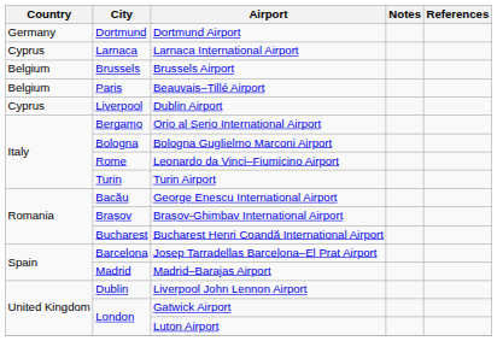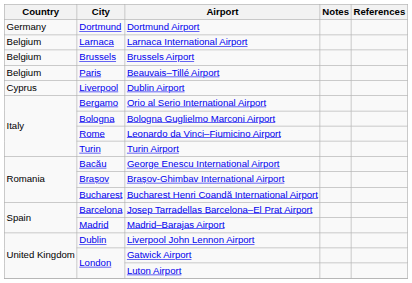 <table class="sortable wikitable">
 <tr>
 <th>Country</th>
 <th>City</th>
 <th>Airport</th>
 <th>Notes</th>
 <th>References</th>
 </tr>
 <tr>
 <td>Germany</td>
 <td><a href='#'>Dortmund</a></td>
 <td><a href='#'>Dortmund Airport</a></td>
 <td></td>
 <td></td>
 </tr>
 <tr>
-<td>Cyprus</td>
+<td>Belgium</td>
 <td><a href='#'>Larnaca</a></td>
 <td><a href='#'>Larnaca International Airport</a></td>
 <td></td>
 <td align=center></td>
 </tr>
 <tr>
 <td>Belgium</td>
 <td><a href='#'>Brussels</a></td>
 <td><a href='#'>Brussels Airport</a></td>
 <td align=center></td>
 <td align=center></td>
 </tr>
 <tr>
 <td>Belgium</td>
 <td><a href='#'>Paris</a></td>
 <td><a href='#'>Beauvais–Tillé Airport</a></td>
 <td align=center></td>
 <td align=center></td>
 </tr>
 <tr>
 <td>Cyprus</td>
 <td><a href='#'>Liverpool</a></td>
 <td><a href='#'>Dublin Airport</a></td>
 <td align=center></td>
 <td align=center></td>
 </tr>
 <tr>
 <td rowspan="4">Italy</td>
 <td><a href='#'>Bergamo</a></td>
 <td><a href='#'>Orio al Serio International Airport</a></td>
 <td></td>
 <td align="center"></td>
 </tr>
 <tr>
 <td><a href='#'>Bologna</a></td>
 <td><a href='#'>Bologna Guglielmo Marconi Airport</a></td>
 <td></td>
 <td align="center"></td>
 </tr>
 <tr>
 <td><a href='#'>Rome</a></td>
 <td><a href='#'>Leonardo da Vinci–Fiumicino Airport</a></td>
 <td align=center></td>
 <td align=center></td>
 </tr>
 <tr>
 <td><a href='#'>Turin</a></td>
 <td><a href='#'>Turin Airport</a></td>
 <td align=center></td>
 <td align=center></td>
 </tr>
 <tr>
 <td rowspan="3">Romania</td>
 <td><a href='#'>Bacău</a></td>
 <td><a href='#'>George Enescu International Airport</a></td>
 <td></td>
 <td align=center></td>
 </tr>
 <tr>
 <td><a href='#'>Brașov</a></td>
 <td><a href='#'>Brașov-Ghimbav International Airport</a></td>
 <td></td>
 <td align=center></td>
 </tr>
 <tr>
 <td><a href='#'>Bucharest</a></td>
 <td><a href='#'>Bucharest Henri Coandă International Airport</a></td>
 <td></td>
 <td align=center></td>
 </tr>
 <tr>
 <td rowspan="2">Spain</td>
 <td><a href='#'>Barcelona</a></td>
 <td><a href='#'>Josep Tarradellas Barcelona–El Prat Airport</a></td>
 <td align=center></td>
 <td align=center></td>
 </tr>
 <tr>
 <td><a href='#'>Madrid</a></td>
 <td><a href='#'>Madrid–Barajas Airport</a></td>
 <td align=center></td>
 <td align=center></td>
 </tr>
 <tr>
 <td rowspan="3">United Kingdom</td>
 <td><a href='#'>Dublin</a></td>
 <td><a href='#'>Liverpool John Lennon Airport</a></td>
 <td align=center></td>
 <td align=center></td>
 </tr>
 <tr>
 <td rowspan="2"><a href='#'>London</a></td>
 <td><a href='#'>Gatwick Airport</a></td>
 <td></td>
 <td align=center></td>
 </tr>
 <tr>
 <td><a href='#'>Luton Airport</a></td>
 <td align=center></td>
 <td align=center></td>
 </tr>
 <tr>
 </tr>
 </table>
